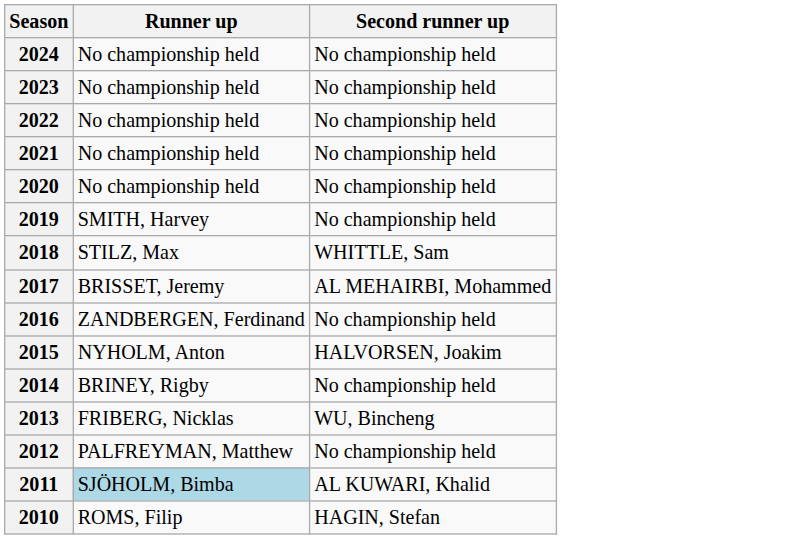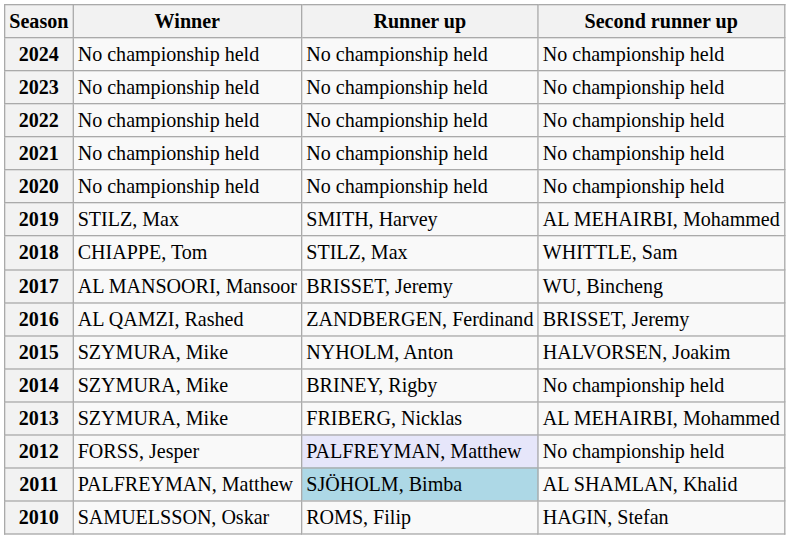 <table class="wikitable" style="font-size: 95%;">
 <tr>
 <th>Season</th>
+<th>Winner</th>
 <th>Runner up</th>
 <th>Second runner up</th>
 </tr>
 <tr>
 <th>2024</th>
 <td> No championship held</td>
 <td> No championship held</td>
+<td> No championship held</td>
 </tr>
 <tr>
 <th>2023</th>
+<td> No championship held</td>
 <td> No championship held</td>
 <td> No championship held</td>
 </tr>
 <tr>
 <th>2022</th>
 <td> No championship held</td>
 <td> No championship held</td>
+<td> No championship held</td>
 </tr>
 <tr>
 <th>2021</th>
+<td> No championship held</td>
 <td> No championship held</td>
 <td> No championship held</td>
 </tr>
 <tr>
 <th>2020</th>
 <td> No championship held</td>
 <td> No championship held</td>
+<td> No championship held</td>
 </tr>
 <tr>
 <th>2019</th>
+<td> STILZ, Max</td>
 <td> SMITH, Harvey</td>
-<td> No championship held</td>
+<td> AL MEHAIRBI, Mohammed</td>
 </tr>
 <tr>
 <th>2018</th>
+<td> CHIAPPE, Tom</td>
 <td> STILZ, Max</td>
 <td> WHITTLE, Sam</td>
 </tr>
 <tr>
 <th>2017</th>
+<td> AL MANSOORI, Mansoor</td>
 <td> BRISSET, Jeremy</td>
-<td> AL MEHAIRBI, Mohammed</td>
+<td> WU, Bincheng</td>
 </tr>
 <tr>
 <th>2016</th>
+<td> AL QAMZI, Rashed</td>
 <td> ZANDBERGEN, Ferdinand</td>
-<td> No championship held</td>
+<td> BRISSET, Jeremy</td>
 </tr>
 <tr>
 <th>2015</th>
+<td> SZYMURA, Mike</td>
 <td> NYHOLM, Anton</td>
 <td> HALVORSEN, Joakim</td>
 </tr>
 <tr>
 <th>2014</th>
+<td> SZYMURA, Mike</td>
 <td> BRINEY, Rigby</td>
 <td> No championship held</td>
 </tr>
 <tr>
 <th>2013</th>
+<td> SZYMURA, Mike</td>
 <td> FRIBERG, Nicklas</td>
-<td> WU, Bincheng</td>
+<td> AL MEHAIRBI, Mohammed</td>
 </tr>
 <tr>
 <th>2012</th>
-<td> PALFREYMAN, Matthew</td>
+<td> FORSS, Jesper</td>
+<td style="background: lavender;"> PALFREYMAN, Matthew</td>
 <td> No championship held</td>
 </tr>
 <tr>
 <th>2011</th>
+<td> PALFREYMAN, Matthew</td>
 <td style="background: lightblue;"> SJÖHOLM, Bimba</td>
-<td> AL KUWARI, Khalid</td>
+<td> AL SHAMLAN, Khalid</td>
 </tr>
 <tr>
 <th>2010</th>
+<td> SAMUELSSON, Oskar</td>
 <td> ROMS, Filip</td>
 <td> HAGIN, Stefan</td>
 </tr>
 </table>
